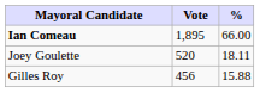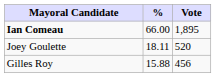 <table class="wikitable">
 <tr>
 <th style="background:#ddf; width:200px;">Mayoral Candidate</th>
+<th style="background:#ddf; width:30px;">%</th>
 <th style="background:#ddf; width:50px;">Vote</th>
-<th style="background:#ddf; width:30px;">%</th>
 </tr>
 <tr>
 <td><strong>Ian Comeau</strong></td>
+<td>66.00</td>
 <td>1,895</td>
-<td>66.00</td>
 </tr>
 <tr>
 <td>Joey Goulette</td>
+<td>18.11</td>
 <td>520</td>
-<td>18.11</td>
 </tr>
 <tr>
 <td>Gilles Roy</td>
+<td>15.88</td>
 <td>456</td>
-<td>15.88</td>
 </tr>
 </table>
